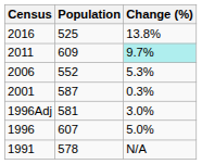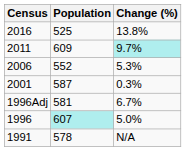 <table class="wikitable">
 <tr>
 <th>Census</th>
 <th>Population</th>
 <th>Change (%)</th>
 </tr>
 <tr>
 <td>2016</td>
 <td>525</td>
 <td> 13.8%</td>
 </tr>
 <tr>
 <td>2011</td>
 <td>609</td>
 <td style="background: paleturquoise;"> 9.7%</td>
 </tr>
 <tr>
 <td>2006</td>
 <td>552</td>
 <td> 5.3%</td>
 </tr>
 <tr>
 <td>2001</td>
 <td>587</td>
 <td> 0.3%</td>
 </tr>
 <tr>
 <td>1996Adj</td>
 <td>581</td>
-<td> 3.0%</td>
+<td> 6.7%</td>
 </tr>
 <tr>
 <td>1996</td>
-<td>607</td>
+<td style="background: paleturquoise;">607</td>
 <td> 5.0%</td>
 </tr>
 <tr>
 <td>1991</td>
 <td>578</td>
 <td>N/A</td>
 </tr>
 </table>
